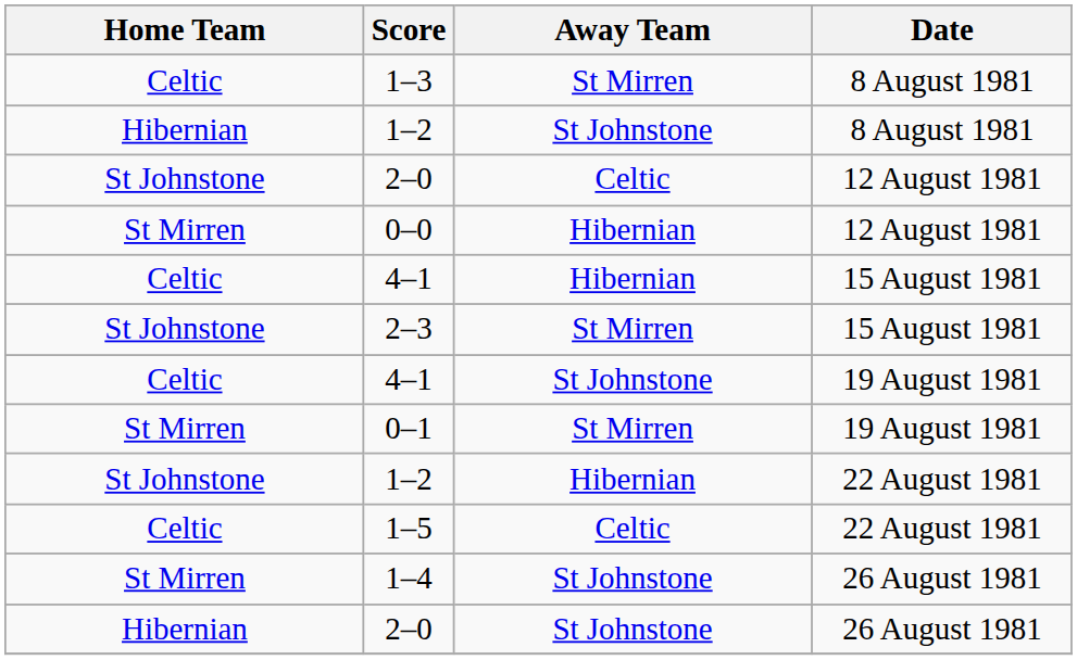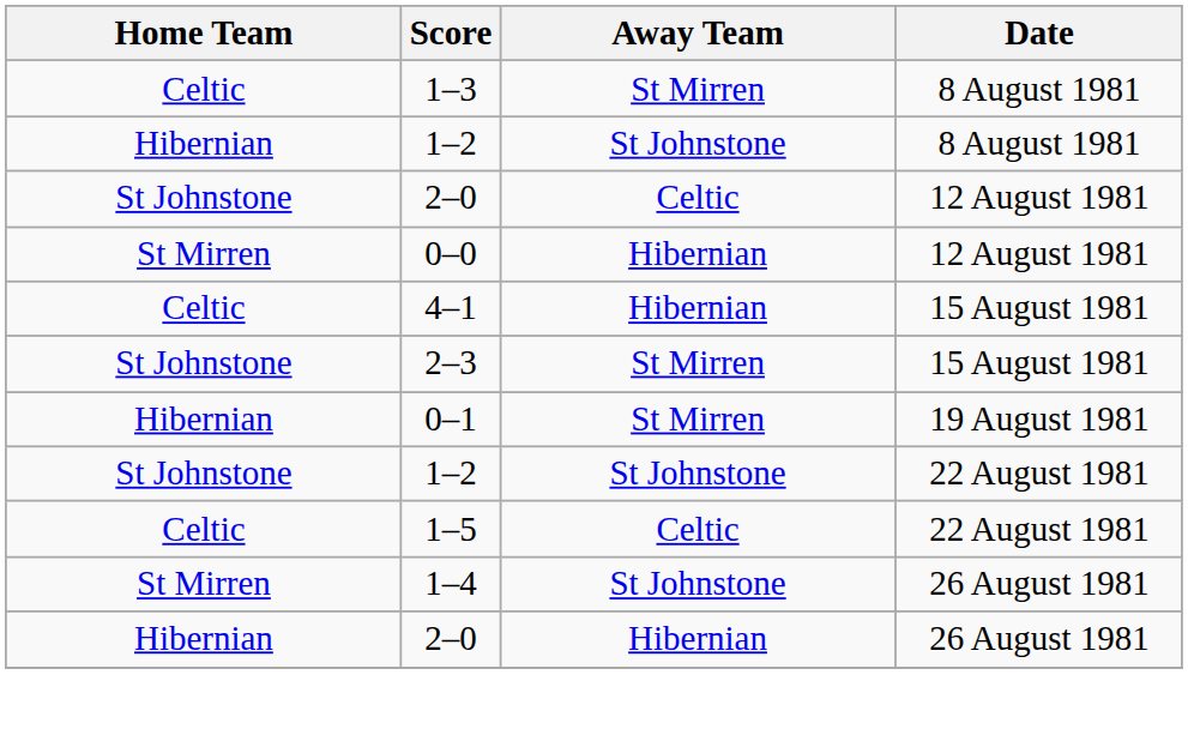 <table class="wikitable" style="text-align:center;">
 <tr>
 <th width=175>Home Team</th>
 <th width=20>Score</th>
 <th width=175>Away Team</th>
 <th width= 125>Date</th>
 </tr>
 <tr>
 <td><a href='#'>Celtic</a></td>
 <td>1–3</td>
 <td><a href='#'>St Mirren</a></td>
 <td>8 August 1981</td>
 </tr>
 <tr>
 <td><a href='#'>Hibernian</a></td>
 <td>1–2</td>
 <td><a href='#'>St Johnstone</a></td>
 <td>8 August 1981</td>
 </tr>
 <tr>
 <td><a href='#'>St Johnstone</a></td>
 <td>2–0</td>
 <td><a href='#'>Celtic</a></td>
 <td>12 August 1981</td>
 </tr>
 <tr>
 <td><a href='#'>St Mirren</a></td>
 <td>0–0</td>
 <td><a href='#'>Hibernian</a></td>
 <td>12 August 1981</td>
 </tr>
 <tr>
 <td><a href='#'>Celtic</a></td>
 <td>4–1</td>
 <td><a href='#'>Hibernian</a></td>
 <td>15 August 1981</td>
 </tr>
 <tr>
 <td><a href='#'>St Johnstone</a></td>
 <td>2–3</td>
 <td><a href='#'>St Mirren</a></td>
 <td>15 August 1981</td>
 </tr>
 <tr>
-<td><a href='#'>Celtic</a></td>
-<td>4–1</td>
-<td><a href='#'>St Johnstone</a></td>
-<td>19 August 1981</td>
-</tr>
-<tr>
-<td><a href='#'>St Mirren</a></td>
+<td><a href='#'>Hibernian</a></td>
 <td>0–1</td>
 <td><a href='#'>St Mirren</a></td>
 <td>19 August 1981</td>
 </tr>
 <tr>
 <td><a href='#'>St Johnstone</a></td>
 <td>1–2</td>
-<td><a href='#'>Hibernian</a></td>
+<td><a href='#'>St Johnstone</a></td>
 <td>22 August 1981</td>
 </tr>
 <tr>
 <td><a href='#'>Celtic</a></td>
 <td>1–5</td>
 <td><a href='#'>Celtic</a></td>
 <td>22 August 1981</td>
 </tr>
 <tr>
 <td><a href='#'>St Mirren</a></td>
 <td>1–4</td>
 <td><a href='#'>St Johnstone</a></td>
 <td>26 August 1981</td>
 </tr>
 <tr>
 <td><a href='#'>Hibernian</a></td>
 <td>2–0</td>
-<td><a href='#'>St Johnstone</a></td>
+<td><a href='#'>Hibernian</a></td>
 <td>26 August 1981</td>
 </tr>
 <tr>
 </tr>
 </table>
